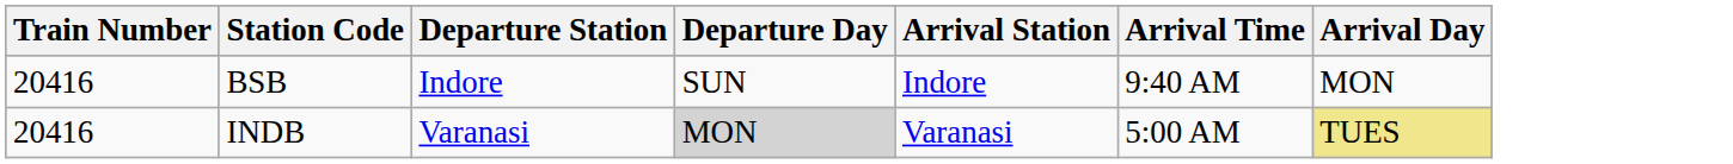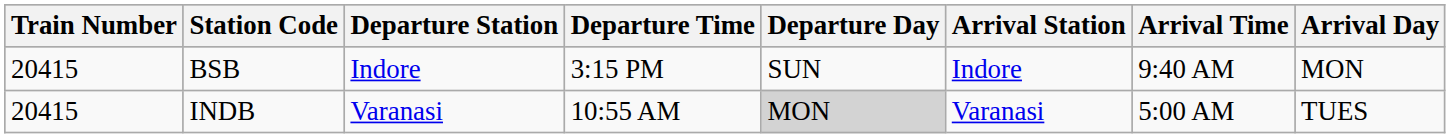 <table class="wikitable">
 <tr>
 <th>Train Number</th>
 <th>Station Code</th>
 <th>Departure Station</th>
+<th>Departure Time</th>
 <th>Departure Day</th>
 <th>Arrival Station</th>
 <th>Arrival Time</th>
 <th>Arrival Day</th>
 </tr>
 <tr>
-<td>20416</td>
+<td>20415</td>
 <td>BSB</td>
 <td><a href='#'>Indore</a></td>
+<td>3:15 PM</td>
 <td>SUN</td>
 <td><a href='#'>Indore</a></td>
 <td>9:40 AM</td>
 <td>MON</td>
 </tr>
 <tr>
-<td>20416</td>
+<td>20415</td>
 <td>INDB</td>
 <td><a href='#'>Varanasi</a></td>
+<td>10:55 AM</td>
 <td style="background: lightgrey;">MON</td>
 <td><a href='#'>Varanasi</a></td>
 <td>5:00 AM</td>
-<td style="background: khaki;">TUES</td>
+<td>TUES</td>
 </tr>
 </table>
